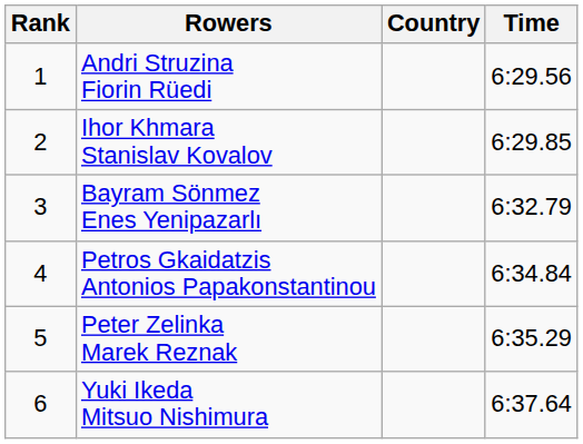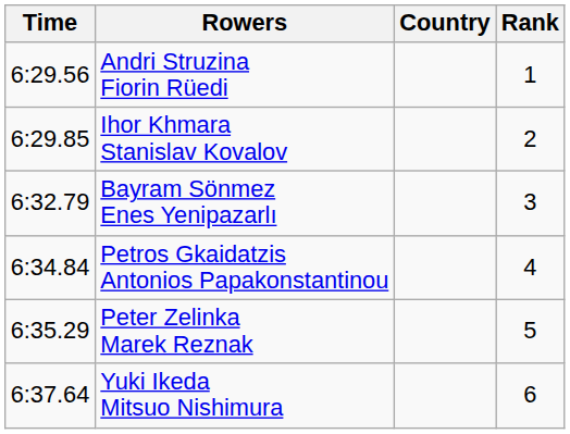 <table class="wikitable" style="text-align:center">
 <tr>
-<th>Rank</th>
+<th>Time</th>
 <th>Rowers</th>
 <th>Country</th>
-<th>Time</th>
+<th>Rank</th>
 </tr>
 <tr>
-<td>1</td>
+<td>6:29.56</td>
 <td align="left"><a href='#'>Andri Struzina</a><br><a href='#'>Fiorin Rüedi</a></td>
 <td align="left"></td>
-<td>6:29.56</td>
+<td>1</td>
 </tr>
 <tr>
-<td>2</td>
+<td>6:29.85</td>
 <td align="left"><a href='#'>Ihor Khmara</a><br><a href='#'>Stanislav Kovalov</a></td>
 <td align="left"></td>
-<td>6:29.85</td>
+<td>2</td>
 </tr>
 <tr>
-<td>3</td>
+<td>6:32.79</td>
 <td align="left"><a href='#'>Bayram Sönmez</a><br><a href='#'>Enes Yenipazarlı</a></td>
 <td align="left"></td>
-<td>6:32.79</td>
+<td>3</td>
 </tr>
 <tr>
-<td>4</td>
+<td>6:34.84</td>
 <td align="left"><a href='#'>Petros Gkaidatzis</a><br><a href='#'>Antonios Papakonstantinou</a></td>
 <td align="left"></td>
-<td>6:34.84</td>
+<td>4</td>
 </tr>
 <tr>
-<td>5</td>
+<td>6:35.29</td>
 <td align="left"><a href='#'>Peter Zelinka</a><br><a href='#'>Marek Reznak</a></td>
 <td align="left"></td>
-<td>6:35.29</td>
+<td>5</td>
 </tr>
 <tr>
-<td>6</td>
+<td>6:37.64</td>
 <td align="left"><a href='#'>Yuki Ikeda</a><br><a href='#'>Mitsuo Nishimura</a></td>
 <td align="left"></td>
-<td>6:37.64</td>
+<td>6</td>
 </tr>
 </table>
